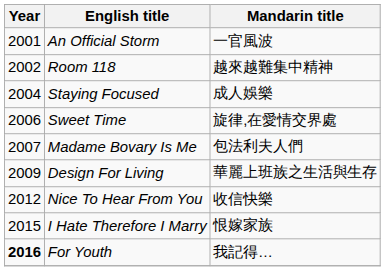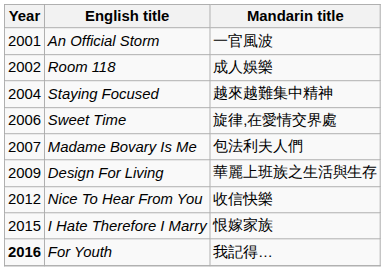 <table class="wikitable sortable">
 <tr>
 <th>Year</th>
 <th>English title</th>
 <th>Mandarin title</th>
 </tr>
 <tr>
 <td>2001</td>
 <td><em>An Official Storm</em></td>
 <td>一官風波</td>
 </tr>
 <tr>
 <td>2002</td>
 <td><em>Room 118</em></td>
-<td>越來越難集中精神</td>
+<td>成人娛樂</td>
 </tr>
 <tr>
 <td>2004</td>
 <td><em>Staying Focused</em></td>
-<td>成人娛樂</td>
+<td>越來越難集中精神</td>
 </tr>
 <tr>
 <td>2006</td>
 <td><em>Sweet Time</em></td>
 <td>旋律,在愛情交界處</td>
 </tr>
 <tr>
 <td>2007</td>
 <td><em>Madame Bovary Is Me</em></td>
 <td>包法利夫人們</td>
 </tr>
 <tr>
 <td>2009</td>
 <td><em>Design For Living</em></td>
 <td>華麗上班族之生活與生存</td>
 </tr>
 <tr>
 <td>2012</td>
 <td><em>Nice To Hear From You</em></td>
 <td>收信快樂</td>
 </tr>
 <tr>
 <td>2015</td>
 <td><em>I Hate Therefore I Marry</em></td>
 <td>恨嫁家族</td>
 </tr>
 <tr>
 <td><strong>2016</strong></td>
 <td><em>For Youth</em></td>
 <td>我記得…</td>
 </tr>
 <tr>
 </tr>
 </table>
